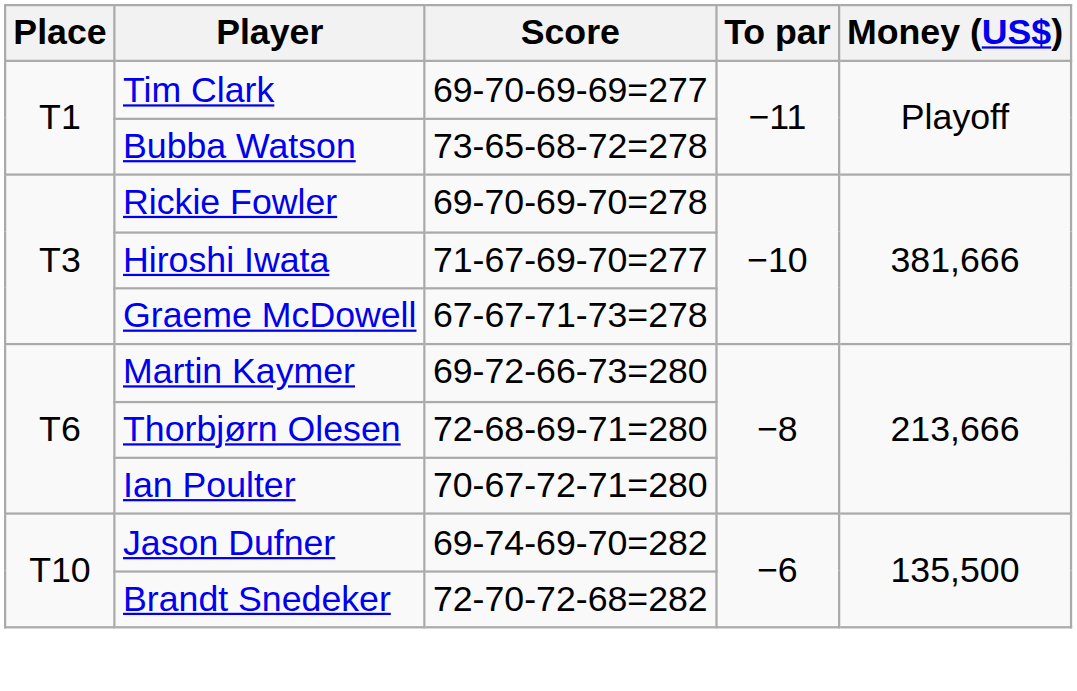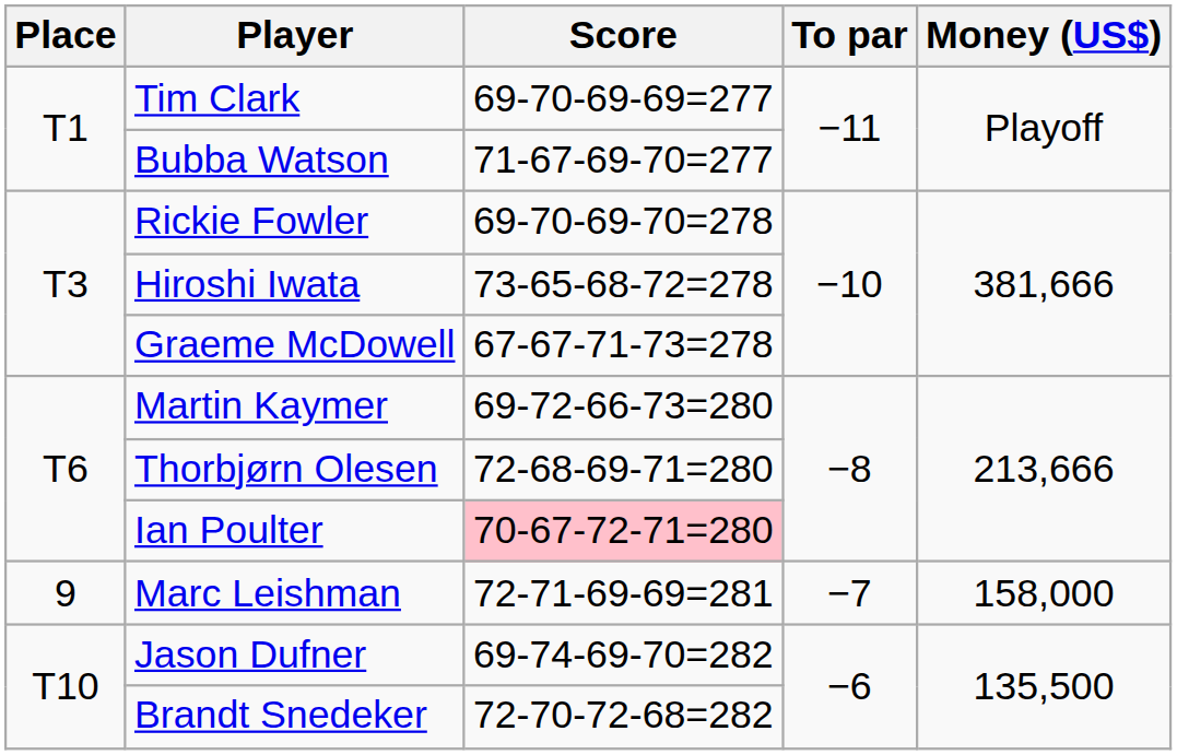 <table class="wikitable">
 <tr>
 <th>Place</th>
 <th>Player</th>
 <th>Score</th>
 <th>To par</th>
 <th>Money (<a href='#'>US$</a>)</th>
 </tr>
 <tr>
 <td rowspan=2 align=center>T1</td>
 <td> <a href='#'>Tim Clark</a></td>
 <td>69-70-69-69=277</td>
 <td rowspan=2 align=center>−11</td>
 <td rowspan=2 align=center>Playoff</td>
 </tr>
 <tr>
 <td> <a href='#'>Bubba Watson</a></td>
-<td>73-65-68-72=278</td>
+<td>71-67-69-70=277</td>
 </tr>
 <tr>
 <td rowspan=3 align=center>T3</td>
 <td> <a href='#'>Rickie Fowler</a></td>
 <td>69-70-69-70=278</td>
 <td rowspan=3 align=center>−10</td>
 <td rowspan=3 align=center>381,666</td>
 </tr>
 <tr>
 <td> <a href='#'>Hiroshi Iwata</a></td>
-<td>71-67-69-70=277</td>
+<td>73-65-68-72=278</td>
 </tr>
 <tr>
 <td> <a href='#'>Graeme McDowell</a></td>
 <td>67-67-71-73=278</td>
 </tr>
 <tr>
 <td rowspan=3 align=center>T6</td>
 <td> <a href='#'>Martin Kaymer</a></td>
 <td>69-72-66-73=280</td>
 <td rowspan=3 align=center>−8</td>
 <td rowspan=3 align=center>213,666</td>
 </tr>
 <tr>
 <td> <a href='#'>Thorbjørn Olesen</a></td>
 <td>72-68-69-71=280</td>
 </tr>
 <tr>
 <td> <a href='#'>Ian Poulter</a></td>
-<td>70-67-72-71=280</td>
+<td style="background: pink;">70-67-72-71=280</td>
+</tr>
+<tr>
+<td align=center>9</td>
+<td> <a href='#'>Marc Leishman</a></td>
+<td>72-71-69-69=281</td>
+<td align=center>−7</td>
+<td align=center>158,000</td>
 </tr>
 <tr>
 <td rowspan=2 align=center>T10</td>
 <td> <a href='#'>Jason Dufner</a></td>
 <td>69-74-69-70=282</td>
 <td rowspan=2 align=center>−6</td>
 <td rowspan=2 align=center>135,500</td>
 </tr>
 <tr>
 <td> <a href='#'>Brandt Snedeker</a></td>
 <td>72-70-72-68=282</td>
 </tr>
 </table>
